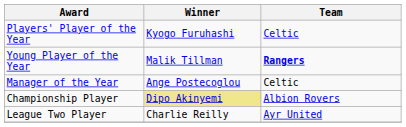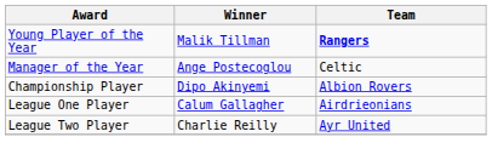 <table class="wikitable">
 <tr>
 <th width=180>Award</th>
 <th width=150>Winner</th>
 <th width=180>Team</th>
-</tr>
-<tr>
-<td><a href='#'>Players' Player of the Year</a></td>
-<td><a href='#'>Kyogo Furuhashi</a></td>
-<td><a href='#'>Celtic</a></td>
 </tr>
 <tr>
 <td><a href='#'>Young Player of the Year</a></td>
 <td><a href='#'>Malik Tillman</a></td>
 <td><strong><a href='#'>Rangers</a></strong></td>
 </tr>
 <tr>
 <td><a href='#'>Manager of the Year</a></td>
 <td><a href='#'>Ange Postecoglou</a></td>
 <td>Celtic</td>
 </tr>
 <tr>
 <td>Championship Player</td>
-<td style="background: khaki;"><a href='#'>Dipo Akinyemi</a></td>
+<td><a href='#'>Dipo Akinyemi</a></td>
 <td><a href='#'>Albion Rovers</a></td>
+</tr>
+<tr>
+<td>League One Player</td>
+<td><a href='#'>Calum Gallagher</a></td>
+<td><a href='#'>Airdrieonians</a></td>
 </tr>
 <tr>
 <td>League Two Player</td>
 <td>Charlie Reilly</td>
 <td><a href='#'>Ayr United</a></td>
 </tr>
 <tr>
 </tr>
 </table>
